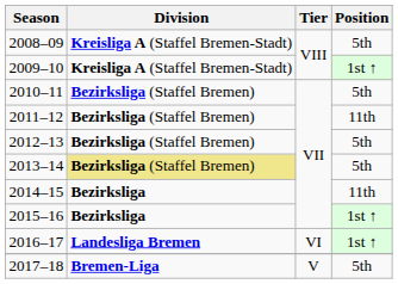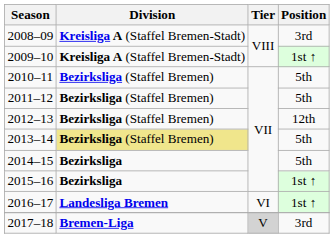 <table class="wikitable">
 <tr>
 <th>Season</th>
 <th>Division</th>
 <th>Tier</th>
 <th>Position</th>
 </tr>
 <tr align="center">
 <td>2008–09</td>
 <td align="left"><strong><a href='#'>Kreisliga</a> A</strong> (Staffel Bremen-Stadt)</td>
 <td rowspan="2">VIII</td>
-<td>5th</td>
+<td>3rd</td>
 </tr>
 <tr align="center">
 <td>2009–10</td>
 <td align="left"><strong>Kreisliga A</strong> (Staffel Bremen-Stadt)</td>
 <td style="background:#ddffdd">1st ↑</td>
 </tr>
 <tr align="center">
 <td>2010–11</td>
 <td align="left"><strong><a href='#'>Bezirksliga</a></strong> (Staffel Bremen)</td>
 <td rowspan="6">VII</td>
 <td>5th</td>
 </tr>
 <tr align="center">
 <td>2011–12</td>
 <td align="left"><strong>Bezirksliga</strong> (Staffel Bremen)</td>
-<td>11th</td>
+<td>5th</td>
 </tr>
 <tr align="center">
 <td>2012–13</td>
 <td align="left"><strong>Bezirksliga</strong> (Staffel Bremen)</td>
-<td>5th</td>
+<td>12th</td>
 </tr>
 <tr align="center">
 <td>2013–14</td>
 <td align="left" style="background: khaki;"><strong>Bezirksliga</strong> (Staffel Bremen)</td>
 <td>5th</td>
 </tr>
 <tr align="center">
 <td>2014–15</td>
 <td align="left"><strong>Bezirksliga</strong></td>
-<td>11th</td>
+<td>5th</td>
 </tr>
 <tr align="center">
 <td>2015–16</td>
 <td align="left"><strong>Bezirksliga</strong></td>
 <td style="background:#ddffdd">1st ↑</td>
 </tr>
 <tr align="center">
 <td>2016–17</td>
 <td align="left"><strong><a href='#'>Landesliga Bremen</a></strong></td>
 <td>VI</td>
 <td style="background:#ddffdd">1st ↑</td>
 </tr>
 <tr>
 </tr>
 <tr align="center">
 <td>2017–18</td>
 <td align="left"><strong><a href='#'>Bremen-Liga</a></strong></td>
-<td>V</td>
-<td>5th</td>
+<td style="background: lightgrey;">V</td>
+<td>3rd</td>
 </tr>
 </table>
